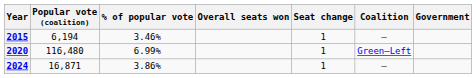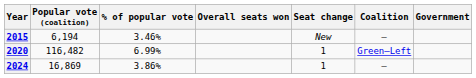 <table class="wikitable" style="text-align:center">
 <tr>
 <th>Year</th>
 <th>Popular vote <br><small>(coalition)</small></th>
 <th>% of popular vote</th>
 <th>Overall seats won</th>
 <th>Seat change</th>
 <th>Coalition</th>
 <th>Government</th>
 </tr>
 <tr>
 <th><a href='#'>2015</a></th>
 <td>6,194</td>
 <td>3.46%</td>
 <td></td>
-<td> 1</td>
+<td><em>New</em></td>
 <td><em>—</em></td>
 <td></td>
 </tr>
 <tr>
 <th><a href='#'>2020</a></th>
-<td>116,480</td>
+<td>116,482</td>
 <td>6.99%</td>
 <td></td>
 <td> 1</td>
 <td><a href='#'>Green–Left</a></td>
 <td></td>
 </tr>
 <tr>
 <th><a href='#'>2024</a></th>
-<td>16,871</td>
+<td>16,869</td>
 <td>3.86%</td>
 <td></td>
 <td> 1</td>
 <td><em>—</em></td>
 <td></td>
 </tr>
 </table>
